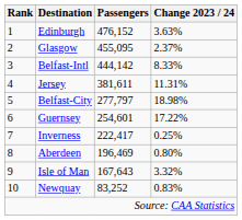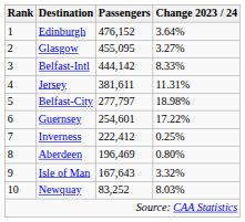 <table class="wikitable sortable" style="width:align">
 <tr>
 <th>Rank</th>
 <th>Destination</th>
 <th>Passengers</th>
 <th>Change 2023 / 24</th>
 </tr>
 <tr>
 <td>1</td>
 <td> <a href='#'>Edinburgh</a></td>
 <td>476,152</td>
-<td> 3.63%</td>
+<td> 3.64%</td>
 </tr>
 <tr>
 <td>2</td>
 <td> <a href='#'>Glasgow</a></td>
 <td>455,095</td>
-<td> 2.37%</td>
+<td> 3.27%</td>
 </tr>
 <tr>
 <td>3</td>
 <td> <a href='#'>Belfast-Intl</a></td>
 <td>444,142</td>
 <td> 8.33%</td>
 </tr>
 <tr>
 <td>4</td>
 <td> <a href='#'>Jersey</a></td>
 <td>381,611</td>
 <td> 11.31%</td>
 </tr>
 <tr>
 <td>5</td>
 <td> <a href='#'>Belfast-City</a></td>
 <td>277,797</td>
 <td> 18.98%</td>
 </tr>
 <tr>
 <td>6</td>
 <td> <a href='#'>Guernsey</a></td>
 <td>254,601</td>
 <td> 17.22%</td>
 </tr>
 <tr>
 <td>7</td>
 <td> <a href='#'>Inverness</a></td>
-<td>222,417</td>
+<td>222,412</td>
 <td> 0.25%</td>
 </tr>
 <tr>
 <td>8</td>
 <td> <a href='#'>Aberdeen</a></td>
 <td>196,469</td>
 <td> 0.80%</td>
 </tr>
 <tr>
 <td>9</td>
 <td> <a href='#'>Isle of Man</a></td>
 <td>167,643</td>
 <td> 3.32%</td>
 </tr>
 <tr>
 <td>10</td>
 <td> <a href='#'>Newquay</a></td>
 <td>83,252</td>
-<td> 0.83%</td>
+<td> 8.03%</td>
 </tr>
 <tr class="sortbottom">
 <td colspan="4" style="text-align:right;"><em>Source: <a href='#'>CAA Statistics</a></em></td>
 </tr>
 </table>
